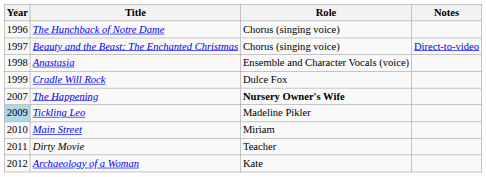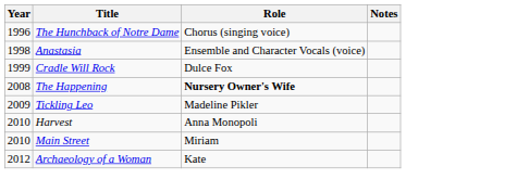 <table class="wikitable sortable">
 <tr>
 <th>Year</th>
 <th>Title</th>
 <th>Role</th>
 <th class="unsortable">Notes</th>
 </tr>
 <tr>
 <td>1996</td>
 <td><em><a href='#'>The Hunchback of Notre Dame</a></em></td>
 <td>Chorus (singing voice)</td>
 <td></td>
 </tr>
 <tr>
-<td>1997</td>
-<td><em><a href='#'>Beauty and the Beast: The Enchanted Christmas</a></em></td>
-<td>Chorus (singing voice)</td>
-<td><a href='#'>Direct-to-video</a></td>
-</tr>
-<tr>
 <td>1998</td>
 <td><em><a href='#'>Anastasia</a></em></td>
 <td>Ensemble and Character Vocals (voice)</td>
 <td></td>
 </tr>
 <tr>
 <td>1999</td>
 <td><em><a href='#'>Cradle Will Rock</a></em></td>
 <td>Dulce Fox</td>
 <td></td>
 </tr>
 <tr>
-<td>2007</td>
+<td>2008</td>
 <td><em><a href='#'>The Happening</a></em></td>
 <td><strong>Nursery Owner's Wife</strong></td>
 <td></td>
 </tr>
 <tr>
-<td style="background: lightblue;">2009</td>
+<td>2009</td>
 <td><em><a href='#'>Tickling Leo</a></em></td>
 <td>Madeline Pikler</td>
+<td></td>
+</tr>
+<tr>
+<td>2010</td>
+<td><em>Harvest</em></td>
+<td>Anna Monopoli</td>
 <td></td>
 </tr>
 <tr>
 <td>2010</td>
 <td><em><a href='#'>Main Street</a></em></td>
 <td>Miriam</td>
 <td></td>
 </tr>
 <tr>
-<td>2011</td>
-<td><em>Dirty Movie</em></td>
-<td>Teacher</td>
-<td></td>
-</tr>
-<tr>
 <td>2012</td>
 <td><em><a href='#'>Archaeology of a Woman</a></em></td>
 <td>Kate</td>
 <td></td>
 </tr>
 </table>
